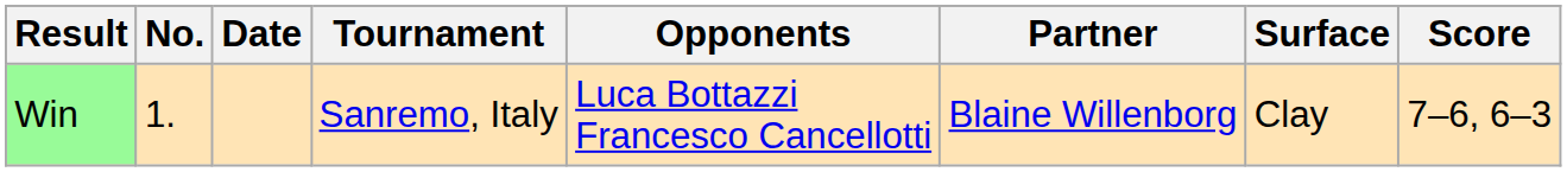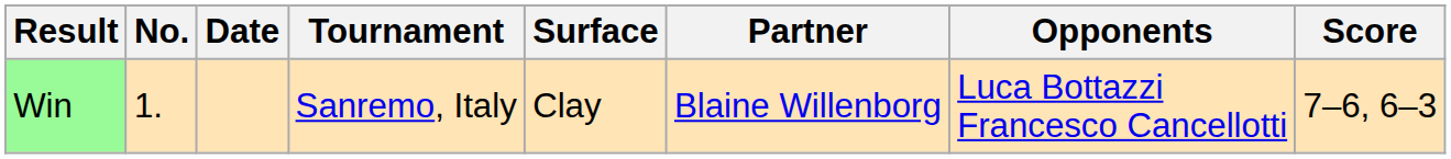 <table class="sortable wikitable">
 <tr>
 <th>Result</th>
 <th>No.</th>
 <th>Date</th>
 <th>Tournament</th>
+<th>Surface</th>
+<th>Partner</th>
 <th>Opponents</th>
-<th>Partner</th>
-<th>Surface</th>
 <th class="unsortable">Score</th>
 </tr>
 <tr style="background:moccasin;">
 <td style="background:#98fb98;">Win</td>
 <td>1.</td>
 <td></td>
 <td><a href='#'>Sanremo</a>, Italy</td>
+<td>Clay</td>
+<td> <a href='#'>Blaine Willenborg</a></td>
 <td> <a href='#'>Luca Bottazzi</a><br> <a href='#'>Francesco Cancellotti</a></td>
-<td> <a href='#'>Blaine Willenborg</a></td>
-<td>Clay</td>
 <td>7–6, 6–3</td>
 </tr>
 </table>
